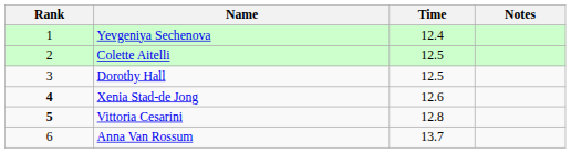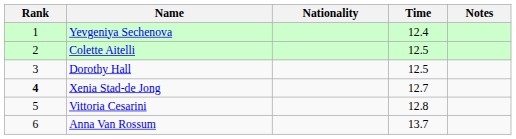 <table class="wikitable sortable" style="text-align:center;width: 55%">
 <tr>
 <th>Rank</th>
 <th>Name</th>
+<th>Nationality</th>
 <th>Time</th>
 <th>Notes</th>
 </tr>
 <tr bgcolor=ccffcc>
 <td>1</td>
 <td align=left><a href='#'>Yevgeniya Sechenova</a></td>
+<td align=left></td>
 <td>12.4</td>
 <td></td>
 </tr>
 <tr bgcolor=ccffcc>
 <td>2</td>
 <td align=left><a href='#'>Colette Aitelli</a></td>
+<td align=left></td>
 <td>12.5</td>
 <td></td>
 </tr>
 <tr>
 <td>3</td>
 <td align=left><a href='#'>Dorothy Hall</a></td>
+<td align=left></td>
 <td>12.5</td>
 <td></td>
 </tr>
 <tr>
 <td><strong>4</strong></td>
 <td align=left><a href='#'>Xenia Stad-de Jong</a></td>
-<td>12.6</td>
+<td align=left></td>
+<td>12.7</td>
 <td></td>
 </tr>
 <tr>
-<td><strong>5</strong></td>
+<td>5</td>
 <td align=left><a href='#'>Vittoria Cesarini</a></td>
+<td align=left></td>
 <td>12.8</td>
 <td></td>
 </tr>
 <tr>
 <td>6</td>
 <td align=left><a href='#'>Anna Van Rossum</a></td>
+<td align=left></td>
 <td>13.7</td>
 <td></td>
 </tr>
 </table>
